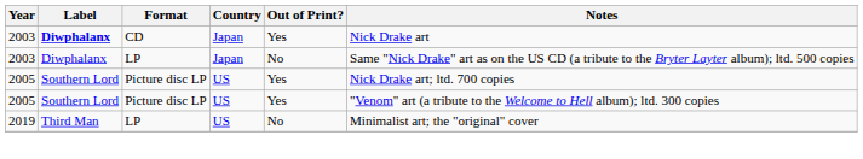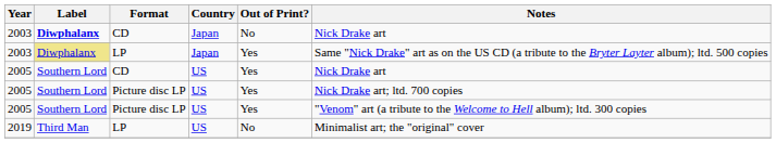 <table class="wikitable">
 <tr>
 <th>Year</th>
 <th>Label</th>
 <th>Format</th>
 <th>Country</th>
 <th>Out of Print?</th>
 <th>Notes</th>
 </tr>
 <tr>
 <td>2003</td>
 <td><strong><a href='#'>Diwphalanx</a></strong></td>
 <td>CD</td>
 <td><a href='#'>Japan</a></td>
-<td>Yes</td>
+<td>No</td>
 <td><a href='#'>Nick Drake</a> art</td>
 </tr>
 <tr>
 <td>2003</td>
-<td><a href='#'>Diwphalanx</a></td>
+<td style="background: khaki;"><a href='#'>Diwphalanx</a></td>
 <td>LP</td>
 <td><a href='#'>Japan</a></td>
-<td>No</td>
+<td>Yes</td>
 <td>Same "<a href='#'>Nick Drake</a>" art as on the US CD (a tribute to the <em><a href='#'>Bryter Layter</a></em> album); ltd. 500 copies</td>
+</tr>
+<tr>
+<td>2005</td>
+<td><a href='#'>Southern Lord</a></td>
+<td>CD</td>
+<td><a href='#'>US</a></td>
+<td>Yes</td>
+<td><a href='#'>Nick Drake</a> art</td>
 </tr>
 <tr>
 <td>2005</td>
 <td><a href='#'>Southern Lord</a></td>
 <td>Picture disc LP</td>
 <td><a href='#'>US</a></td>
 <td>Yes</td>
 <td><a href='#'>Nick Drake</a> art; ltd. 700 copies</td>
 </tr>
 <tr>
 <td>2005</td>
 <td><a href='#'>Southern Lord</a></td>
 <td>Picture disc LP</td>
 <td><a href='#'>US</a></td>
 <td>Yes</td>
 <td>"<a href='#'>Venom</a>" art (a tribute to the <em><a href='#'>Welcome to Hell</a></em> album); ltd. 300 copies</td>
 </tr>
 <tr>
 <td>2019</td>
 <td><a href='#'>Third Man</a></td>
 <td>LP</td>
 <td><a href='#'>US</a></td>
 <td>No</td>
 <td>Minimalist art; the "original" cover</td>
 </tr>
 <tr>
 </tr>
 </table>
